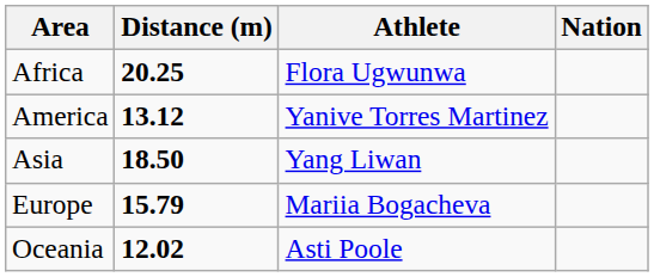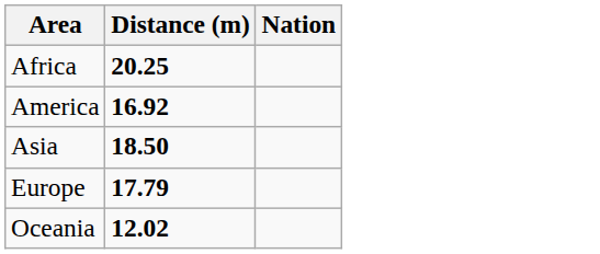 <table class="wikitable">
 <tr>
 <th>Area</th>
 <th>Distance (m)</th>
-<th>Athlete</th>
 <th>Nation</th>
 </tr>
 <tr>
 <td>Africa</td>
 <td><strong>20.25</strong> </td>
-<td><a href='#'>Flora Ugwunwa</a></td>
 <td></td>
 </tr>
 <tr>
 <td>America</td>
-<td><strong>13.12</strong></td>
-<td><a href='#'>Yanive Torres Martinez</a></td>
+<td><strong>16.92</strong></td>
 <td></td>
 </tr>
 <tr>
 <td>Asia</td>
 <td><strong>18.50</strong></td>
-<td><a href='#'>Yang Liwan</a></td>
 <td></td>
 </tr>
 <tr>
 <td>Europe</td>
-<td><strong>15.79</strong></td>
-<td><a href='#'>Mariia Bogacheva</a></td>
+<td><strong>17.79</strong></td>
 <td></td>
 </tr>
 <tr>
 <td>Oceania</td>
 <td><strong>12.02</strong></td>
-<td><a href='#'>Asti Poole</a></td>
 <td></td>
 </tr>
 </table>
